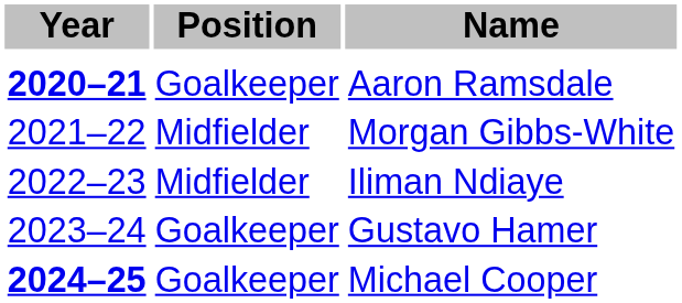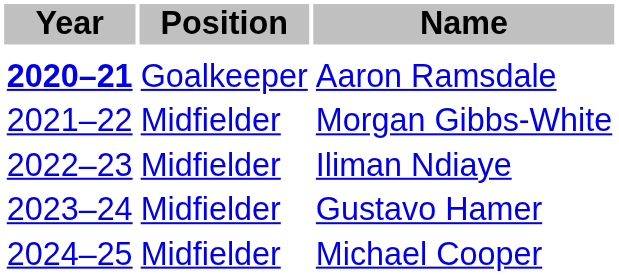 <table class="toccolours" style="float: right; margin-left:3px;">
 <tr>
 <th style="background:silver;">Year</th>
 <th style="background:silver;">Position</th>
 <th style="background:silver;">Name</th>
 </tr>
 <tr>
 <td></td>
 </tr>
 <tr>
 <td><strong><a href='#'>2020–21</a></strong></td>
 <td><a href='#'>Goalkeeper</a></td>
 <td> <a href='#'>Aaron Ramsdale</a></td>
 </tr>
 <tr>
 <td><a href='#'>2021–22</a></td>
 <td><a href='#'>Midfielder</a></td>
 <td> <a href='#'>Morgan Gibbs-White</a></td>
 </tr>
 <tr>
 <td><a href='#'>2022–23</a></td>
 <td><a href='#'>Midfielder</a></td>
 <td> <a href='#'>Iliman Ndiaye</a></td>
 </tr>
 <tr>
 <td><a href='#'>2023–24</a></td>
-<td><a href='#'>Goalkeeper</a></td>
+<td><a href='#'>Midfielder</a></td>
 <td> <a href='#'>Gustavo Hamer</a></td>
 </tr>
 <tr>
-<td><strong><a href='#'>2024–25</a></strong></td>
-<td><a href='#'>Goalkeeper</a></td>
+<td><a href='#'>2024–25</a></td>
+<td><a href='#'>Midfielder</a></td>
 <td> <a href='#'>Michael Cooper</a></td>
 </tr>
 </table>
